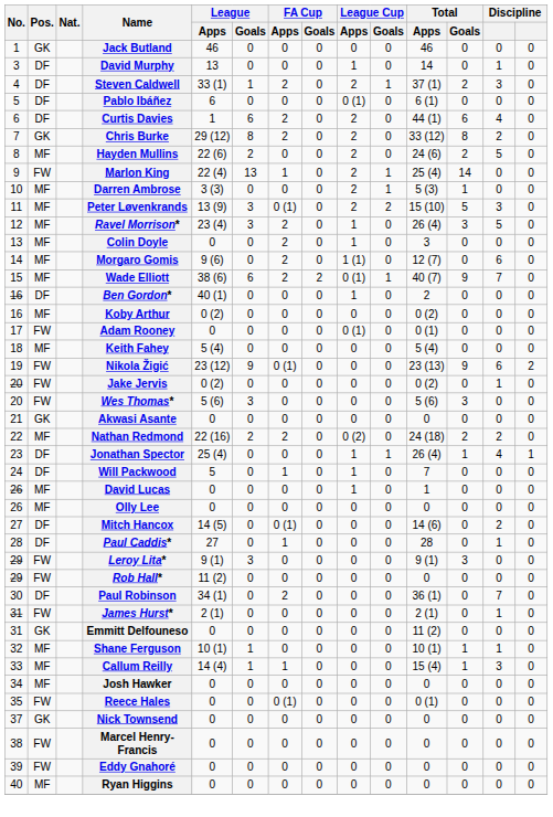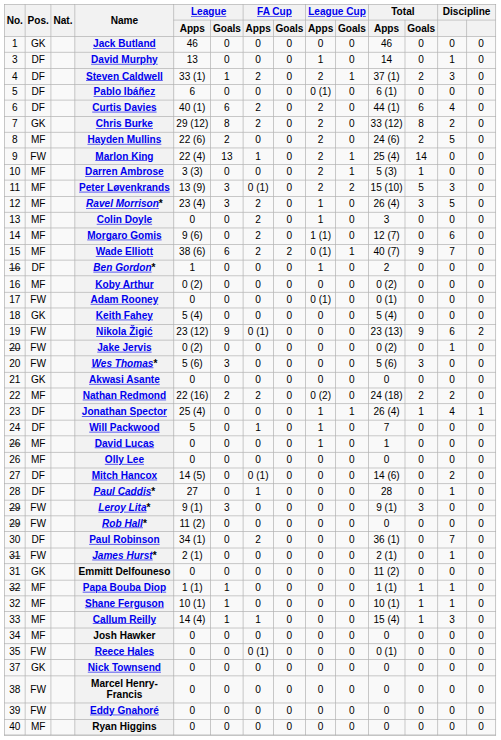 <table class="wikitable plainrowheaders" style="text-align:center">
 <tr>
 <th rowspan="2" scope="col">No.</th>
 <th rowspan="2" scope="col">Pos.</th>
 <th rowspan="2" scope="col">Nat.</th>
 <th rowspan="2" width="150" scope="col">Name</th>
 <th colspan="2" width="85" scope="col"><a href='#'>League</a></th>
 <th colspan="2" width="85" scope="col"><a href='#'>FA Cup</a></th>
 <th colspan="2" width="85" scope="col"><a href='#'>League Cup</a></th>
 <th colspan="2" width="85" scope="col">Total</th>
 <th colspan="2" width="85" scope="col">Discipline</th>
 </tr>
 <tr>
 <th scope="col">Apps</th>
 <th scope="col">Goals</th>
 <th scope="col">Apps</th>
 <th scope="col">Goals</th>
 <th scope="col">Apps</th>
 <th scope="col">Goals</th>
 <th scope="col">Apps</th>
 <th scope="col">Goals</th>
 <th scope="col"></th>
 <th scope="col"></th>
 </tr>
 <tr>
 <td>1</td>
 <td>GK</td>
 <td align="left"></td>
 <th scope="row"><a href='#'>Jack Butland</a></th>
 <td>46</td>
 <td>0</td>
 <td>0</td>
 <td>0</td>
 <td>0</td>
 <td>0</td>
 <td>46</td>
 <td>0</td>
 <td>0</td>
 <td>0</td>
 </tr>
 <tr>
 <td>3</td>
 <td>DF</td>
 <td align="left"></td>
 <th scope="row"><a href='#'>David Murphy</a></th>
 <td>13</td>
 <td>0</td>
 <td>0</td>
 <td>0</td>
 <td>1</td>
 <td>0</td>
 <td>14</td>
 <td>0</td>
 <td>1</td>
 <td>0</td>
 </tr>
 <tr>
 <td>4</td>
 <td>DF</td>
 <td align="left"></td>
 <th scope="row"><a href='#'>Steven Caldwell</a></th>
 <td>33 (1)</td>
 <td>1</td>
 <td>2</td>
 <td>0</td>
 <td>2</td>
 <td>1</td>
 <td>37 (1)</td>
 <td>2</td>
 <td>3</td>
 <td>0</td>
 </tr>
 <tr>
 <td>5</td>
 <td>DF</td>
 <td align="left"></td>
 <th scope="row"><a href='#'>Pablo Ibáñez</a></th>
 <td>6</td>
 <td>0</td>
 <td>0</td>
 <td>0</td>
 <td>0 (1)</td>
 <td>0</td>
 <td>6 (1)</td>
 <td>0</td>
 <td>0</td>
 <td>0</td>
 </tr>
 <tr>
 <td>6</td>
 <td>DF</td>
 <td align="left"></td>
 <th scope="row"><a href='#'>Curtis Davies</a></th>
-<td>1</td>
+<td>40 (1)</td>
 <td>6</td>
 <td>2</td>
 <td>0</td>
 <td>2</td>
 <td>0</td>
 <td>44 (1)</td>
 <td>6</td>
 <td>4</td>
 <td>0</td>
 </tr>
 <tr>
 <td>7</td>
 <td>GK</td>
 <td align="left"></td>
 <th scope="row"><a href='#'>Chris Burke</a></th>
 <td>29 (12)</td>
 <td>8</td>
 <td>2</td>
 <td>0</td>
 <td>2</td>
 <td>0</td>
 <td>33 (12)</td>
 <td>8</td>
 <td>2</td>
 <td>0</td>
 </tr>
 <tr>
 <td>8</td>
 <td>MF</td>
 <td align="left"></td>
 <th scope="row"><a href='#'>Hayden Mullins</a></th>
 <td>22 (6)</td>
 <td>2</td>
 <td>0</td>
 <td>0</td>
 <td>2</td>
 <td>0</td>
 <td>24 (6)</td>
 <td>2</td>
 <td>5</td>
 <td>0</td>
 </tr>
 <tr>
 <td>9</td>
 <td>FW</td>
 <td align="left"></td>
 <th scope="row"><a href='#'>Marlon King</a></th>
 <td>22 (4)</td>
 <td>13</td>
 <td>1</td>
 <td>0</td>
 <td>2</td>
 <td>1</td>
 <td>25 (4)</td>
 <td>14</td>
 <td>0</td>
 <td>0</td>
 </tr>
 <tr>
 <td>10</td>
 <td>MF</td>
 <td align="left"></td>
 <th scope="row"><a href='#'>Darren Ambrose</a></th>
 <td>3 (3)</td>
 <td>0</td>
 <td>0</td>
 <td>0</td>
 <td>2</td>
 <td>1</td>
 <td>5 (3)</td>
 <td>1</td>
 <td>0</td>
 <td>0</td>
 </tr>
 <tr>
 <td>11</td>
 <td>MF</td>
 <td align="left"></td>
 <th scope="row"><a href='#'>Peter Løvenkrands</a></th>
 <td>13 (9)</td>
 <td>3</td>
 <td>0 (1)</td>
 <td>0</td>
 <td>2</td>
 <td>2</td>
 <td>15 (10)</td>
 <td>5</td>
 <td>3</td>
 <td>0</td>
 </tr>
 <tr>
 <td>12</td>
 <td>MF</td>
 <td align="left"></td>
 <th scope="row"><em><a href='#'>Ravel Morrison</a></em>*</th>
 <td>23 (4)</td>
 <td>3</td>
 <td>2</td>
 <td>0</td>
 <td>1</td>
 <td>0</td>
 <td>26 (4)</td>
 <td>3</td>
 <td>5</td>
 <td>0</td>
 </tr>
 <tr>
 <td>13</td>
 <td>MF</td>
 <td align="left"></td>
 <th scope="row"><a href='#'>Colin Doyle</a></th>
 <td>0</td>
 <td>0</td>
 <td>2</td>
 <td>0</td>
 <td>1</td>
 <td>0</td>
 <td>3</td>
 <td>0</td>
 <td>0</td>
 <td>0</td>
 </tr>
 <tr>
 <td>14</td>
 <td>MF</td>
 <td align="left"></td>
 <th scope="row"><a href='#'>Morgaro Gomis</a></th>
 <td>9 (6)</td>
 <td>0</td>
 <td>2</td>
 <td>0</td>
 <td>1 (1)</td>
 <td>0</td>
 <td>12 (7)</td>
 <td>0</td>
 <td>6</td>
 <td>0</td>
 </tr>
 <tr>
 <td>15</td>
 <td>MF</td>
 <td align="left"></td>
 <th scope="row"><a href='#'>Wade Elliott</a></th>
 <td>38 (6)</td>
 <td>6</td>
 <td>2</td>
 <td>2</td>
 <td>0 (1)</td>
 <td>1</td>
 <td>40 (7)</td>
 <td>9</td>
 <td>7</td>
 <td>0</td>
 </tr>
 <tr>
 <td><s>16</s></td>
 <td>DF</td>
 <td align="left"></td>
 <th scope="row"><em><a href='#'>Ben Gordon</a></em>*</th>
-<td>40 (1)</td>
+<td>1</td>
 <td>0</td>
 <td>0</td>
 <td>0</td>
 <td>1</td>
 <td>0</td>
 <td>2</td>
 <td>0</td>
 <td>0</td>
 <td>0</td>
 </tr>
 <tr>
 <td>16</td>
 <td>MF</td>
 <td align="left"></td>
 <th scope="row"><a href='#'>Koby Arthur</a></th>
 <td>0 (2)</td>
 <td>0</td>
 <td>0</td>
 <td>0</td>
 <td>0</td>
 <td>0</td>
 <td>0 (2)</td>
 <td>0</td>
 <td>0</td>
 <td>0</td>
 </tr>
 <tr>
 <td>17</td>
 <td>FW</td>
 <td align="left"></td>
 <th scope="row"><a href='#'>Adam Rooney</a></th>
 <td>0</td>
 <td>0</td>
 <td>0</td>
 <td>0</td>
 <td>0 (1)</td>
 <td>0</td>
 <td>0 (1)</td>
 <td>0</td>
 <td>0</td>
 <td>0</td>
 </tr>
 <tr>
 <td>18</td>
-<td>MF</td>
+<td>GK</td>
 <td align="left"></td>
 <th scope="row"><a href='#'>Keith Fahey</a></th>
 <td>5 (4)</td>
 <td>0</td>
 <td>0</td>
 <td>0</td>
 <td>0</td>
 <td>0</td>
 <td>5 (4)</td>
 <td>0</td>
 <td>0</td>
 <td>0</td>
 </tr>
 <tr>
 <td>19</td>
 <td>FW</td>
 <td align="left"></td>
 <th scope="row"><a href='#'>Nikola Žigić</a></th>
 <td>23 (12)</td>
 <td>9</td>
 <td>0 (1)</td>
 <td>0</td>
 <td>0</td>
 <td>0</td>
 <td>23 (13)</td>
 <td>9</td>
 <td>6</td>
 <td>2</td>
 </tr>
 <tr>
 <td><s>20</s></td>
 <td>FW</td>
 <td align="left"></td>
 <th scope="row"><a href='#'>Jake Jervis</a></th>
 <td>0 (2)</td>
 <td>0</td>
 <td>0</td>
 <td>0</td>
 <td>0</td>
 <td>0</td>
 <td>0 (2)</td>
 <td>0</td>
 <td>1</td>
 <td>0</td>
 </tr>
 <tr>
 <td>20</td>
 <td>FW</td>
 <td align="left"></td>
 <th scope="row"><em><a href='#'>Wes Thomas</a></em>*</th>
 <td>5 (6)</td>
 <td>3</td>
 <td>0</td>
 <td>0</td>
 <td>0</td>
 <td>0</td>
 <td>5 (6)</td>
 <td>3</td>
 <td>0</td>
 <td>0</td>
 </tr>
 <tr>
 <td>21</td>
 <td>GK</td>
 <td align="left"></td>
 <th scope="row"><a href='#'>Akwasi Asante</a></th>
 <td>0</td>
 <td>0</td>
 <td>0</td>
 <td>0</td>
 <td>0</td>
 <td>0</td>
 <td>0</td>
 <td>0</td>
 <td>0</td>
 <td>0</td>
 </tr>
 <tr>
 <td>22</td>
 <td>MF</td>
 <td align="left"></td>
 <th scope="row"><a href='#'>Nathan Redmond</a></th>
 <td>22 (16)</td>
 <td>2</td>
 <td>2</td>
 <td>0</td>
 <td>0 (2)</td>
 <td>0</td>
 <td>24 (18)</td>
 <td>2</td>
 <td>2</td>
 <td>0</td>
 </tr>
 <tr>
 <td>23</td>
 <td>DF</td>
 <td align="left"></td>
 <th scope="row"><a href='#'>Jonathan Spector</a></th>
 <td>25 (4)</td>
 <td>0</td>
 <td>0</td>
 <td>0</td>
 <td>1</td>
 <td>1</td>
 <td>26 (4)</td>
 <td>1</td>
 <td>4</td>
 <td>1</td>
 </tr>
 <tr>
 <td>24</td>
 <td>DF</td>
 <td align="left"></td>
 <th scope="row"><a href='#'>Will Packwood</a></th>
 <td>5</td>
 <td>0</td>
 <td>1</td>
 <td>0</td>
 <td>1</td>
 <td>0</td>
 <td>7</td>
 <td>0</td>
 <td>0</td>
 <td>0</td>
 </tr>
 <tr>
 <td><s>26</s></td>
 <td>MF</td>
 <td align="left"></td>
 <th scope="row"><a href='#'>David Lucas</a></th>
 <td>0</td>
 <td>0</td>
 <td>0</td>
 <td>0</td>
 <td>1</td>
 <td>0</td>
 <td>1</td>
 <td>0</td>
 <td>0</td>
 <td>0</td>
 </tr>
 <tr>
 <td>26</td>
 <td>MF</td>
 <td align="left"></td>
 <th scope="row"><a href='#'>Olly Lee</a></th>
 <td>0</td>
 <td>0</td>
 <td>0</td>
 <td>0</td>
 <td>0</td>
 <td>0</td>
 <td>0</td>
 <td>0</td>
 <td>0</td>
 <td>0</td>
 </tr>
 <tr>
 <td>27</td>
 <td>DF</td>
 <td align="left"></td>
 <th scope="row"><a href='#'>Mitch Hancox</a></th>
 <td>14 (5)</td>
 <td>0</td>
 <td>0 (1)</td>
 <td>0</td>
 <td>0</td>
 <td>0</td>
 <td>14 (6)</td>
 <td>0</td>
 <td>2</td>
 <td>0</td>
 </tr>
 <tr>
 <td>28</td>
 <td>DF</td>
 <td align="left"></td>
 <th scope="row"><em><a href='#'>Paul Caddis</a></em>*</th>
 <td>27</td>
 <td>0</td>
 <td>1</td>
 <td>0</td>
 <td>0</td>
 <td>0</td>
 <td>28</td>
 <td>0</td>
 <td>1</td>
 <td>0</td>
 </tr>
 <tr>
 <td><s>29</s></td>
 <td>FW</td>
 <td align="left"></td>
 <th scope="row"><em><a href='#'>Leroy Lita</a></em>*</th>
 <td>9 (1)</td>
 <td>3</td>
 <td>0</td>
 <td>0</td>
 <td>0</td>
 <td>0</td>
 <td>9 (1)</td>
 <td>3</td>
 <td>0</td>
 <td>0</td>
 </tr>
 <tr>
 <td><s>29</s></td>
 <td>FW</td>
 <td align="left"></td>
 <th scope="row"><em><a href='#'>Rob Hall</a></em>*</th>
 <td>11 (2)</td>
 <td>0</td>
 <td>0</td>
 <td>0</td>
 <td>0</td>
 <td>0</td>
 <td>0</td>
 <td>0</td>
 <td>0</td>
 <td>0</td>
 </tr>
 <tr>
 <td>30</td>
 <td>DF</td>
 <td align="left"></td>
 <th scope="row"><a href='#'>Paul Robinson</a></th>
 <td>34 (1)</td>
 <td>0</td>
 <td>2</td>
 <td>0</td>
 <td>0</td>
 <td>0</td>
 <td>36 (1)</td>
 <td>0</td>
 <td>7</td>
 <td>0</td>
 </tr>
 <tr>
 <td><s>31</s></td>
 <td>FW</td>
 <td align="left"></td>
 <th scope="row"><em><a href='#'>James Hurst</a></em>*</th>
 <td>2 (1)</td>
 <td>0</td>
 <td>0</td>
 <td>0</td>
 <td>0</td>
 <td>0</td>
 <td>2 (1)</td>
 <td>0</td>
 <td>1</td>
 <td>0</td>
 </tr>
 <tr>
 <td>31</td>
 <td>GK</td>
 <td align="left"></td>
 <th scope="row">Emmitt Delfouneso</th>
 <td>0</td>
 <td>0</td>
 <td>0</td>
 <td>0</td>
 <td>0</td>
 <td>0</td>
 <td>11 (2)</td>
 <td>0</td>
 <td>0</td>
 <td>0</td>
 </tr>
 <tr>
+<td><s>32</s></td>
+<td>MF</td>
+<td align="left"></td>
+<th scope="row"><a href='#'>Papa Bouba Diop</a></th>
+<td>1 (1)</td>
+<td>1</td>
+<td>0</td>
+<td>0</td>
+<td>0</td>
+<td>0</td>
+<td>1 (1)</td>
+<td>1</td>
+<td>1</td>
+<td>0</td>
+</tr>
+<tr>
 <td>32</td>
 <td>MF</td>
 <td align="left"></td>
 <th scope="row"><a href='#'>Shane Ferguson</a></th>
 <td>10 (1)</td>
 <td>1</td>
 <td>0</td>
 <td>0</td>
 <td>0</td>
 <td>0</td>
 <td>10 (1)</td>
 <td>1</td>
 <td>1</td>
 <td>0</td>
 </tr>
 <tr>
 <td>33</td>
 <td>MF</td>
 <td align="left"></td>
 <th scope="row"><a href='#'>Callum Reilly</a></th>
 <td>14 (4)</td>
 <td>1</td>
 <td>1</td>
 <td>0</td>
 <td>0</td>
 <td>0</td>
 <td>15 (4)</td>
 <td>1</td>
 <td>3</td>
 <td>0</td>
 </tr>
 <tr>
 <td>34</td>
 <td>MF</td>
 <td align="left"></td>
 <th scope="row">Josh Hawker</th>
 <td>0</td>
 <td>0</td>
 <td>0</td>
 <td>0</td>
 <td>0</td>
 <td>0</td>
 <td>0</td>
 <td>0</td>
 <td>0</td>
 <td>0</td>
 </tr>
 <tr>
 <td>35</td>
 <td>FW</td>
 <td align="left"></td>
 <th scope="row"><a href='#'>Reece Hales</a></th>
 <td>0</td>
 <td>0</td>
 <td>0 (1)</td>
 <td>0</td>
 <td>0</td>
 <td>0</td>
 <td>0 (1)</td>
 <td>0</td>
 <td>0</td>
 <td>0</td>
 </tr>
 <tr>
 <td>37</td>
 <td>GK</td>
 <td align="left"></td>
 <th scope="row"><a href='#'>Nick Townsend</a></th>
 <td>0</td>
 <td>0</td>
 <td>0</td>
 <td>0</td>
 <td>0</td>
 <td>0</td>
 <td>0</td>
 <td>0</td>
 <td>0</td>
 <td>0</td>
 </tr>
 <tr>
 <td>38</td>
 <td>FW</td>
 <td align="left"></td>
 <th scope="row">Marcel Henry-Francis</th>
 <td>0</td>
 <td>0</td>
 <td>0</td>
 <td>0</td>
 <td>0</td>
 <td>0</td>
 <td>0</td>
 <td>0</td>
 <td>0</td>
 <td>0</td>
 </tr>
 <tr>
 <td>39</td>
 <td>FW</td>
 <td align="left"></td>
 <th scope="row"><a href='#'>Eddy Gnahoré</a></th>
 <td>0</td>
 <td>0</td>
 <td>0</td>
 <td>0</td>
 <td>0</td>
 <td>0</td>
 <td>0</td>
 <td>0</td>
 <td>0</td>
 <td>0</td>
 </tr>
 <tr>
 <td>40</td>
 <td>MF</td>
 <td align="left"></td>
 <th scope="row">Ryan Higgins</th>
 <td>0</td>
 <td>0</td>
 <td>0</td>
 <td>0</td>
 <td>0</td>
 <td>0</td>
 <td>0</td>
 <td>0</td>
 <td>0</td>
 <td>0</td>
 </tr>
 <tr>
 </tr>
 </table>
